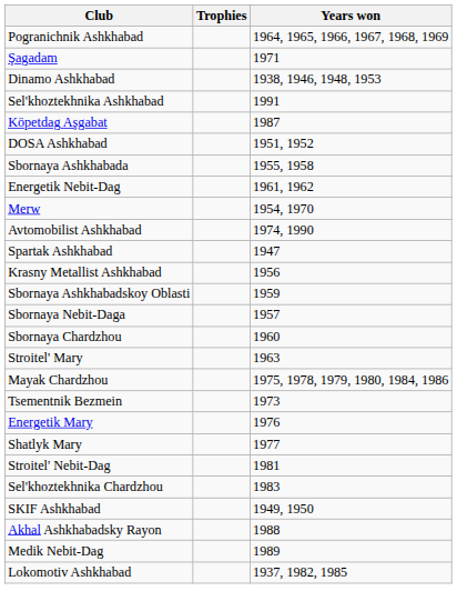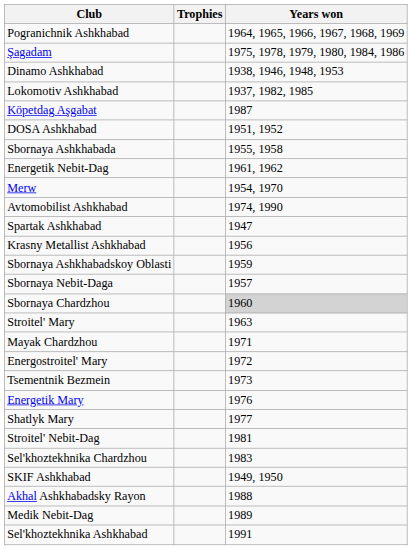 <table class="wikitable">
 <tr>
 <th>Club</th>
 <th>Trophies</th>
 <th>Years won</th>
 </tr>
 <tr>
 <td>Pogranichnik Ashkhabad</td>
 <td></td>
 <td>1964, 1965, 1966, 1967, 1968, 1969</td>
 </tr>
 <tr>
 <td><a href='#'>Şagadam</a></td>
 <td></td>
-<td>1971</td>
+<td>1975, 1978, 1979, 1980, 1984, 1986</td>
 </tr>
 <tr>
 <td>Dinamo Ashkhabad</td>
 <td></td>
 <td>1938, 1946, 1948, 1953</td>
 </tr>
 <tr>
-<td>Sel'khoztekhnika Ashkhabad</td>
+<td>Lokomotiv Ashkhabad</td>
 <td></td>
-<td>1991</td>
+<td>1937, 1982, 1985</td>
 </tr>
 <tr>
 <td><a href='#'>Köpetdag Aşgabat</a></td>
 <td></td>
 <td>1987</td>
 </tr>
 <tr>
 <td>DOSA Ashkhabad</td>
 <td></td>
 <td>1951, 1952</td>
 </tr>
 <tr>
 <td>Sbornaya Ashkhabada</td>
 <td></td>
 <td>1955, 1958</td>
 </tr>
 <tr>
 <td>Energetik Nebit-Dag</td>
 <td></td>
 <td>1961, 1962</td>
 </tr>
 <tr>
 <td><a href='#'>Merw</a></td>
 <td></td>
 <td>1954, 1970</td>
 </tr>
 <tr>
 <td>Avtomobilist Ashkhabad</td>
 <td></td>
 <td>1974, 1990</td>
 </tr>
 <tr>
 <td>Spartak Ashkhabad</td>
 <td></td>
 <td>1947</td>
 </tr>
 <tr>
 <td>Krasny Metallist Ashkhabad</td>
 <td></td>
 <td>1956</td>
 </tr>
 <tr>
 <td>Sbornaya Ashkhabadskoy Oblasti</td>
 <td></td>
 <td>1959</td>
 </tr>
 <tr>
 <td>Sbornaya Nebit-Daga</td>
 <td></td>
 <td>1957</td>
 </tr>
 <tr>
 <td>Sbornaya Chardzhou</td>
 <td></td>
-<td>1960</td>
+<td style="background: lightgrey;">1960</td>
 </tr>
 <tr>
 <td>Stroitel' Mary</td>
 <td></td>
 <td>1963</td>
 </tr>
 <tr>
 <td>Mayak Chardzhou</td>
 <td></td>
-<td>1975, 1978, 1979, 1980, 1984, 1986</td>
+<td>1971</td>
+</tr>
+<tr>
+<td>Energostroitel' Mary</td>
+<td></td>
+<td>1972</td>
 </tr>
 <tr>
 <td>Tsementnik Bezmein</td>
 <td></td>
 <td>1973</td>
 </tr>
 <tr>
 <td><a href='#'>Energetik Mary</a></td>
 <td></td>
 <td>1976</td>
 </tr>
 <tr>
 <td>Shatlyk Mary</td>
 <td></td>
 <td>1977</td>
 </tr>
 <tr>
 <td>Stroitel' Nebit-Dag</td>
 <td></td>
 <td>1981</td>
 </tr>
 <tr>
 <td>Sel'khoztekhnika Chardzhou</td>
 <td></td>
 <td>1983</td>
 </tr>
 <tr>
 <td>SKIF Ashkhabad</td>
 <td></td>
 <td>1949, 1950</td>
 </tr>
 <tr>
 <td><a href='#'>Akhal</a> Ashkhabadsky Rayon</td>
 <td></td>
 <td>1988</td>
 </tr>
 <tr>
 <td>Medik Nebit-Dag</td>
 <td></td>
 <td>1989</td>
 </tr>
 <tr>
-<td>Lokomotiv Ashkhabad</td>
+<td>Sel'khoztekhnika Ashkhabad</td>
 <td></td>
-<td>1937, 1982, 1985</td>
+<td>1991</td>
 </tr>
 </table>
